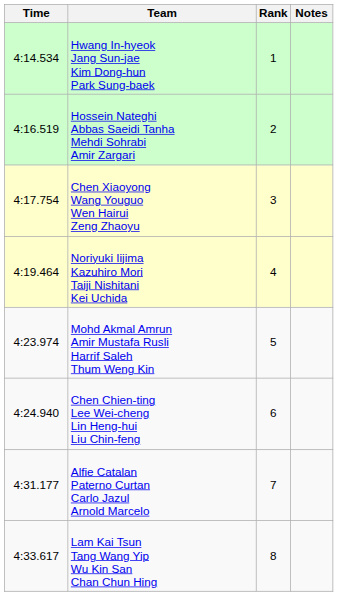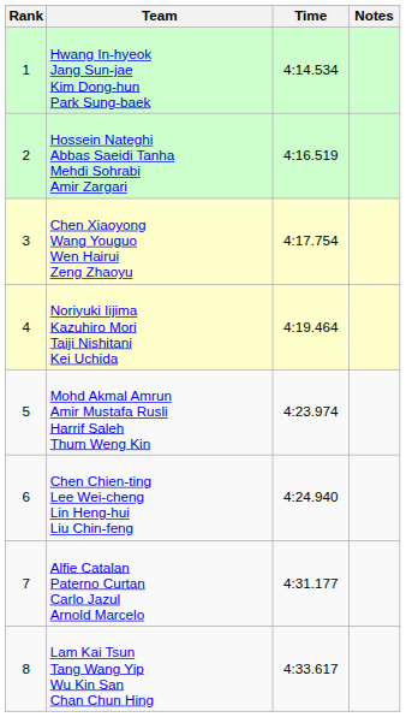 <table class=wikitable style="text-align:center">
 <tr>
+<th width=40>Rank</th>
+<th width=250>Team</th>
 <th width=80>Time</th>
-<th width=250>Team</th>
-<th width=40>Rank</th>
 <th width=50>Notes</th>
 </tr>
 <tr bgcolor="ccffcc">
+<td>1</td>
+<td align=left><br><a href='#'>Hwang In-hyeok</a><br><a href='#'>Jang Sun-jae</a><br><a href='#'>Kim Dong-hun</a><br><a href='#'>Park Sung-baek</a></td>
 <td>4:14.534</td>
-<td align=left><br><a href='#'>Hwang In-hyeok</a><br><a href='#'>Jang Sun-jae</a><br><a href='#'>Kim Dong-hun</a><br><a href='#'>Park Sung-baek</a></td>
-<td>1</td>
 <td></td>
 </tr>
 <tr bgcolor="ccffcc">
+<td>2</td>
+<td align=left><br><a href='#'>Hossein Nateghi</a><br><a href='#'>Abbas Saeidi Tanha</a><br><a href='#'>Mehdi Sohrabi</a><br><a href='#'>Amir Zargari</a></td>
 <td>4:16.519</td>
-<td align=left><br><a href='#'>Hossein Nateghi</a><br><a href='#'>Abbas Saeidi Tanha</a><br><a href='#'>Mehdi Sohrabi</a><br><a href='#'>Amir Zargari</a></td>
-<td>2</td>
 <td></td>
 </tr>
 <tr bgcolor="#ffffcc">
+<td>3</td>
+<td align=left><br><a href='#'>Chen Xiaoyong</a><br><a href='#'>Wang Youguo</a><br><a href='#'>Wen Hairui</a><br><a href='#'>Zeng Zhaoyu</a></td>
 <td>4:17.754</td>
-<td align=left><br><a href='#'>Chen Xiaoyong</a><br><a href='#'>Wang Youguo</a><br><a href='#'>Wen Hairui</a><br><a href='#'>Zeng Zhaoyu</a></td>
-<td>3</td>
 <td></td>
 </tr>
 <tr bgcolor="#ffffcc">
+<td>4</td>
+<td align=left><br><a href='#'>Noriyuki Iijima</a><br><a href='#'>Kazuhiro Mori</a><br><a href='#'>Taiji Nishitani</a><br><a href='#'>Kei Uchida</a></td>
 <td>4:19.464</td>
-<td align=left><br><a href='#'>Noriyuki Iijima</a><br><a href='#'>Kazuhiro Mori</a><br><a href='#'>Taiji Nishitani</a><br><a href='#'>Kei Uchida</a></td>
-<td>4</td>
 <td></td>
 </tr>
 <tr>
+<td>5</td>
+<td align=left><br><a href='#'>Mohd Akmal Amrun</a><br><a href='#'>Amir Mustafa Rusli</a><br><a href='#'>Harrif Saleh</a><br><a href='#'>Thum Weng Kin</a></td>
 <td>4:23.974</td>
-<td align=left><br><a href='#'>Mohd Akmal Amrun</a><br><a href='#'>Amir Mustafa Rusli</a><br><a href='#'>Harrif Saleh</a><br><a href='#'>Thum Weng Kin</a></td>
-<td>5</td>
 <td></td>
 </tr>
 <tr>
+<td>6</td>
+<td align=left><br><a href='#'>Chen Chien-ting</a><br><a href='#'>Lee Wei-cheng</a><br><a href='#'>Lin Heng-hui</a><br><a href='#'>Liu Chin-feng</a></td>
 <td>4:24.940</td>
-<td align=left><br><a href='#'>Chen Chien-ting</a><br><a href='#'>Lee Wei-cheng</a><br><a href='#'>Lin Heng-hui</a><br><a href='#'>Liu Chin-feng</a></td>
-<td>6</td>
 <td></td>
 </tr>
 <tr>
+<td>7</td>
+<td align=left><br><a href='#'>Alfie Catalan</a><br><a href='#'>Paterno Curtan</a><br><a href='#'>Carlo Jazul</a><br><a href='#'>Arnold Marcelo</a></td>
 <td>4:31.177</td>
-<td align=left><br><a href='#'>Alfie Catalan</a><br><a href='#'>Paterno Curtan</a><br><a href='#'>Carlo Jazul</a><br><a href='#'>Arnold Marcelo</a></td>
-<td>7</td>
 <td></td>
 </tr>
 <tr>
+<td>8</td>
+<td align=left><br><a href='#'>Lam Kai Tsun</a><br><a href='#'>Tang Wang Yip</a><br><a href='#'>Wu Kin San </a><br><a href='#'>Chan Chun Hing</a></td>
 <td>4:33.617</td>
-<td align=left><br><a href='#'>Lam Kai Tsun</a><br><a href='#'>Tang Wang Yip</a><br><a href='#'>Wu Kin San </a><br><a href='#'>Chan Chun Hing</a></td>
-<td>8</td>
 <td></td>
 </tr>
 </table>
